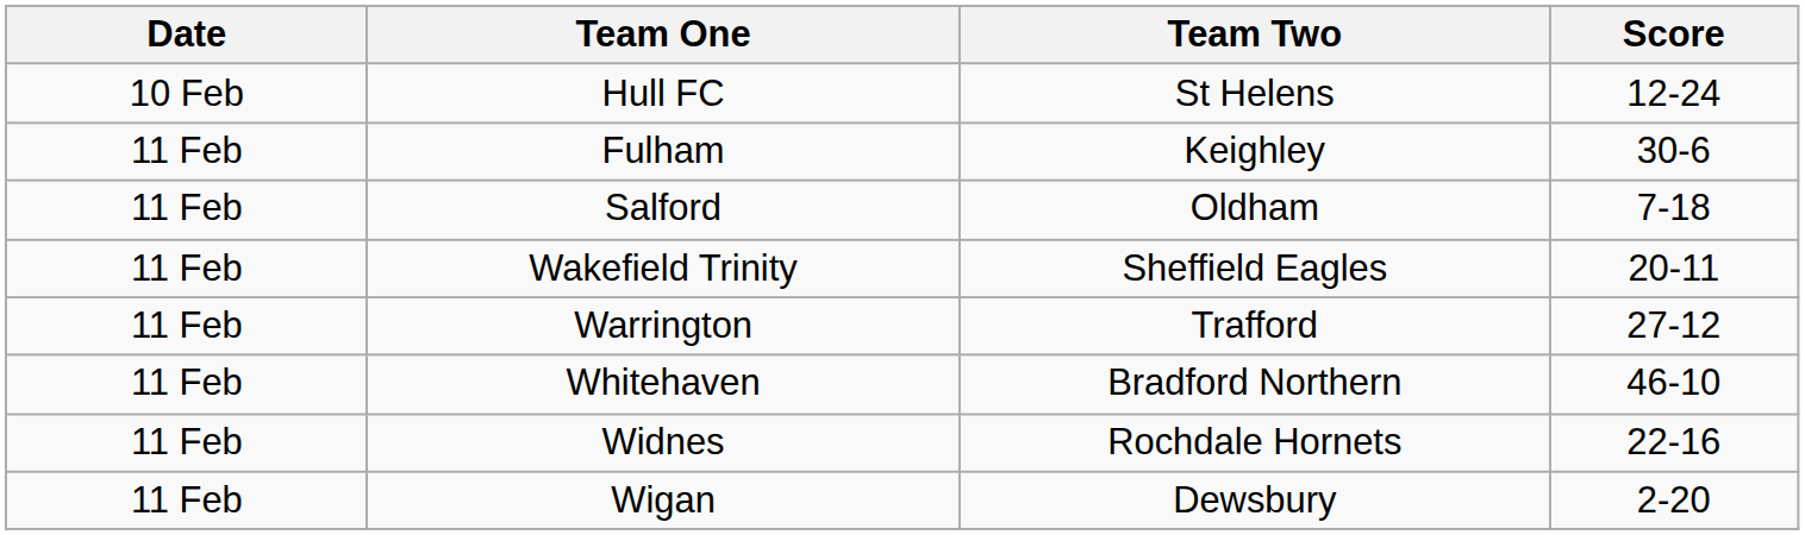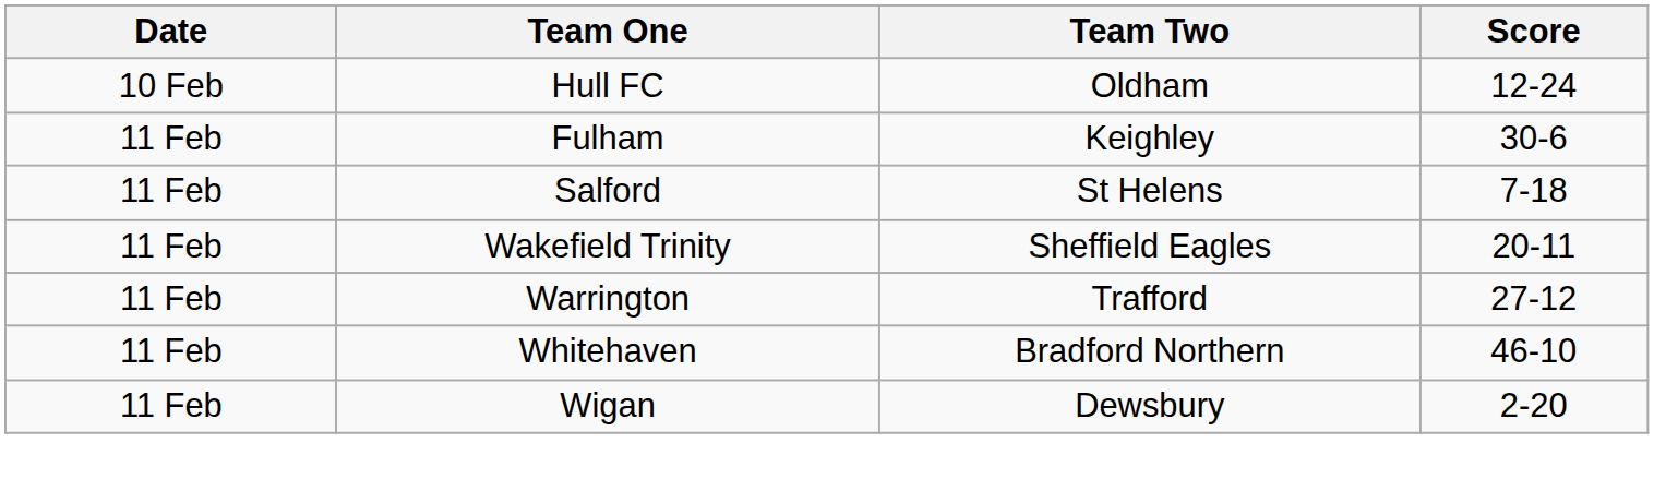 <table class="wikitable" style="text-align: center">
 <tr>
 <th width=150>Date</th>
 <th width=250>Team One</th>
 <th width=250>Team Two</th>
 <th width=100>Score</th>
 </tr>
 <tr>
 <td>10 Feb</td>
 <td>Hull FC</td>
-<td>St Helens</td>
+<td>Oldham</td>
 <td>12-24</td>
 </tr>
 <tr>
 <td>11 Feb</td>
 <td>Fulham</td>
 <td>Keighley</td>
 <td>30-6</td>
 </tr>
 <tr>
 <td>11 Feb</td>
 <td>Salford</td>
-<td>Oldham</td>
+<td>St Helens</td>
 <td>7-18</td>
 </tr>
 <tr>
 <td>11 Feb</td>
 <td>Wakefield Trinity</td>
 <td>Sheffield Eagles</td>
 <td>20-11</td>
 </tr>
 <tr>
 <td>11 Feb</td>
 <td>Warrington</td>
 <td>Trafford</td>
 <td>27-12</td>
 </tr>
 <tr>
 <td>11 Feb</td>
 <td>Whitehaven</td>
 <td>Bradford Northern</td>
 <td>46-10</td>
 </tr>
 <tr>
 <td>11 Feb</td>
-<td>Widnes</td>
-<td>Rochdale Hornets</td>
-<td>22-16</td>
-</tr>
-<tr>
-<td>11 Feb</td>
 <td>Wigan</td>
 <td>Dewsbury</td>
 <td>2-20</td>
 </tr>
 </table>
